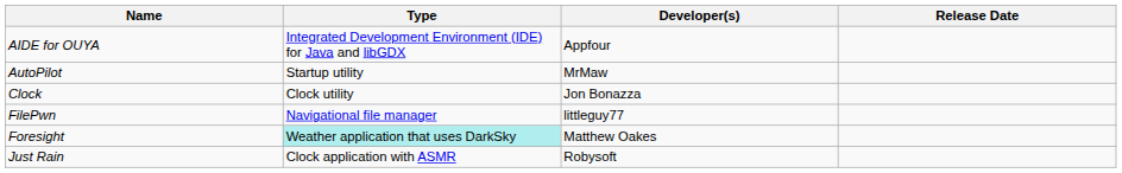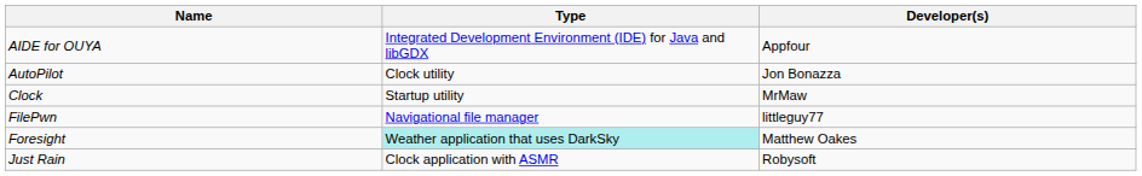 <table class="wikitable sortable" style="width:100%; font-size:95%;">
 <tr>
 <th style="width:25%;">Name</th>
 <th style="width:25%;">Type</th>
 <th style="width:25%;">Developer(s)</th>
-<th style="width:25%;">Release Date</th>
 </tr>
 <tr>
 <td><em>AIDE for OUYA</em></td>
 <td><a href='#'>Integrated Development Environment (IDE)</a> for <a href='#'>Java</a> and <a href='#'>libGDX</a></td>
 <td>Appfour</td>
-<td></td>
 </tr>
 <tr>
 <td><em>AutoPilot</em></td>
-<td>Startup utility</td>
-<td>MrMaw</td>
-<td></td>
+<td>Clock utility</td>
+<td>Jon Bonazza</td>
 </tr>
 <tr>
 <td><em>Clock</em></td>
-<td>Clock utility</td>
-<td>Jon Bonazza</td>
-<td></td>
+<td>Startup utility</td>
+<td>MrMaw</td>
 </tr>
 <tr>
 <td><em>FilePwn</em></td>
 <td><a href='#'>Navigational file manager</a></td>
 <td>littleguy77</td>
-<td></td>
 </tr>
 <tr>
 <td><em>Foresight</em></td>
 <td style="background: paleturquoise;">Weather application that uses DarkSky</td>
 <td>Matthew Oakes</td>
-<td></td>
 </tr>
 <tr>
 <td><em>Just Rain</em></td>
 <td>Clock application with <a href='#'>ASMR</a></td>
 <td>Robysoft</td>
-<td></td>
 </tr>
 </table>
